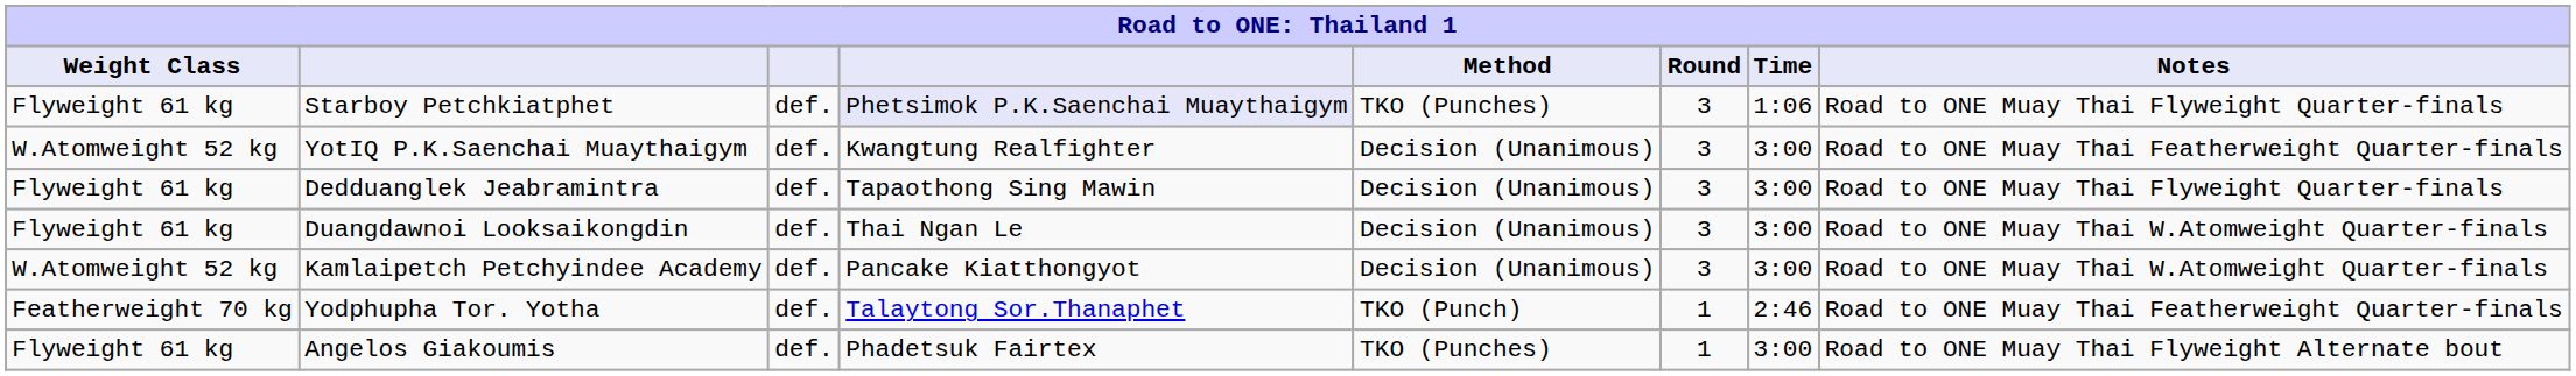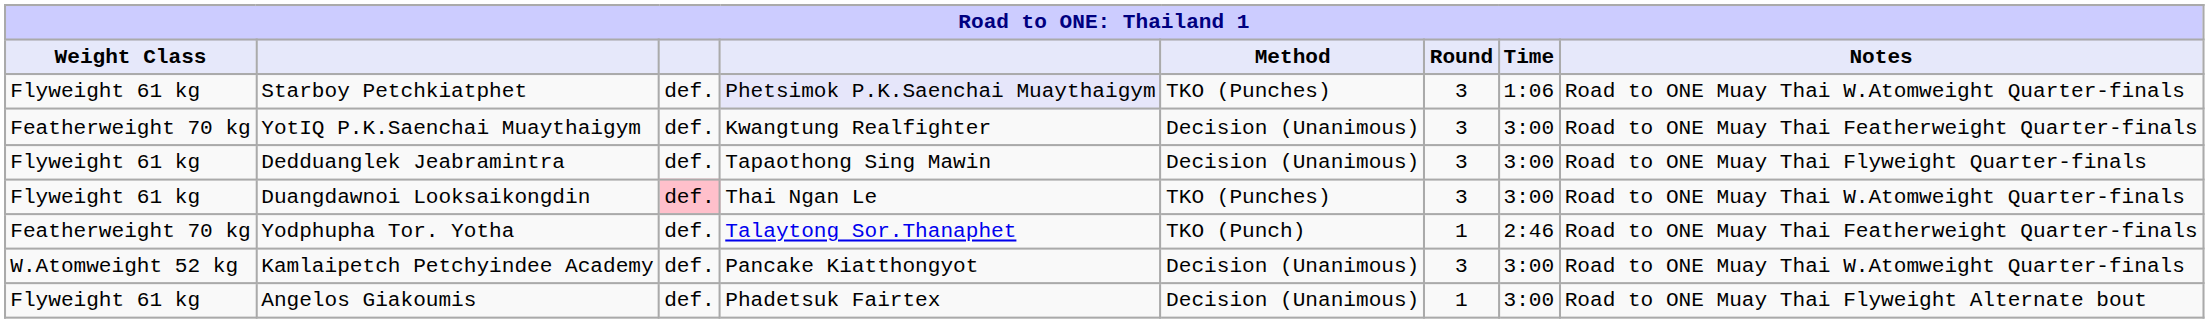 <table class="wikitable" style="font-size: 80%;">
 <tr>
 <th colspan="8" style="background-color: #ccf; color: #000080; text-align: center;"><strong>Road to ONE: Thailand 1</strong></th>
 </tr>
 <tr>
 <th colspan="1" style="background-color: #E6E8FA; color: #000000; text-align: center;">Weight Class</th>
 <th colspan="1" style="background-color: #E6E8FA; color: #000000; text-align: center;"></th>
 <th colspan="1" style="background-color: #E6E8FA; color: #000000; text-align: center;"></th>
 <th colspan="1" style="background-color: #E6E8FA; color: #000000; text-align: center;"></th>
 <th colspan="1" style="background-color: #E6E8FA; color: #000000; text-align: center;">Method</th>
 <th colspan="1" style="background-color: #E6E8FA; color: #000000; text-align: center;">Round</th>
 <th colspan="1" style="background-color: #E6E8FA; color: #000000; text-align: center;">Time</th>
 <th colspan="1" style="background-color: #E6E8FA; color: #000000; text-align: center;">Notes</th>
 </tr>
 <tr>
 <td>Flyweight 61 kg</td>
 <td> Starboy Petchkiatphet</td>
 <td align=center>def.</td>
 <td style="background: lavender;"> Phetsimok P.K.Saenchai Muaythaigym</td>
 <td>TKO (Punches)</td>
 <td align=center>3</td>
 <td align=center>1:06</td>
-<td>Road to ONE Muay Thai Flyweight Quarter-finals</td>
+<td>Road to ONE Muay Thai W.Atomweight Quarter-finals</td>
 </tr>
 <tr>
-<td>W.Atomweight 52 kg</td>
+<td>Featherweight 70 kg</td>
 <td> YotIQ P.K.Saenchai Muaythaigym</td>
 <td align=center>def.</td>
 <td> Kwangtung Realfighter</td>
 <td>Decision (Unanimous)</td>
 <td align=center>3</td>
 <td align=center>3:00</td>
 <td>Road to ONE Muay Thai Featherweight Quarter-finals</td>
 </tr>
 <tr>
 <td>Flyweight 61 kg</td>
 <td> Dedduanglek Jeabramintra</td>
 <td align=center>def.</td>
 <td> Tapaothong Sing Mawin</td>
 <td>Decision (Unanimous)</td>
 <td align=center>3</td>
 <td align=center>3:00</td>
 <td>Road to ONE Muay Thai Flyweight Quarter-finals</td>
 </tr>
 <tr>
 <td>Flyweight 61 kg</td>
 <td> Duangdawnoi Looksaikongdin</td>
-<td align=center>def.</td>
+<td align=center style="background: pink;">def.</td>
 <td> Thai Ngan Le</td>
-<td>Decision (Unanimous)</td>
-<td align=center>3</td>
-<td align=center>3:00</td>
-<td>Road to ONE Muay Thai W.Atomweight Quarter-finals</td>
-</tr>
-<tr>
-<td>W.Atomweight 52 kg</td>
-<td> Kamlaipetch Petchyindee Academy</td>
-<td align=center>def.</td>
-<td> Pancake Kiatthongyot</td>
-<td>Decision (Unanimous)</td>
+<td>TKO (Punches)</td>
 <td align=center>3</td>
 <td align=center>3:00</td>
 <td>Road to ONE Muay Thai W.Atomweight Quarter-finals</td>
 </tr>
 <tr>
 <td>Featherweight 70 kg</td>
 <td> Yodphupha Tor. Yotha</td>
 <td align=center>def.</td>
 <td> <a href='#'>Talaytong Sor.Thanaphet</a></td>
 <td>TKO (Punch)</td>
 <td align=center>1</td>
 <td align=center>2:46</td>
 <td>Road to ONE Muay Thai Featherweight Quarter-finals</td>
 </tr>
 <tr>
+<td>W.Atomweight 52 kg</td>
+<td> Kamlaipetch Petchyindee Academy</td>
+<td align=center>def.</td>
+<td> Pancake Kiatthongyot</td>
+<td>Decision (Unanimous)</td>
+<td align=center>3</td>
+<td align=center>3:00</td>
+<td>Road to ONE Muay Thai W.Atomweight Quarter-finals</td>
+</tr>
+<tr>
 <td>Flyweight 61 kg</td>
 <td> Angelos Giakoumis</td>
 <td align=center>def.</td>
 <td> Phadetsuk Fairtex</td>
-<td>TKO (Punches)</td>
+<td>Decision (Unanimous)</td>
 <td align=center>1</td>
 <td align=center>3:00</td>
 <td>Road to ONE Muay Thai Flyweight Alternate bout</td>
 </tr>
 </table>
